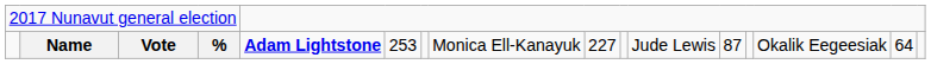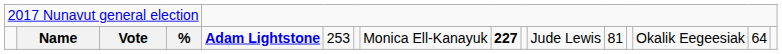 <table class="wikitable">
 <tr>
 <td colspan=4 align=center><a href='#'>2017 Nunavut general election</a></td>
 </tr>
 <tr>
 <td></td>
 <th><strong>Name </strong></th>
 <th><strong>Vote</strong></th>
 <th><strong>%</strong><br></th>
 <td><strong><a href='#'>Adam Lightstone</a></strong></td>
 <td>253</td>
 <td><br></td>
 <td>Monica Ell-Kanayuk</td>
-<td>227</td>
+<td><strong>227</strong></td>
 <td><br></td>
 <td>Jude Lewis</td>
-<td>87</td>
+<td>81</td>
 <td><br></td>
 <td>Okalik Eegeesiak</td>
 <td>64</td>
 <td></td>
 </tr>
 </table>
